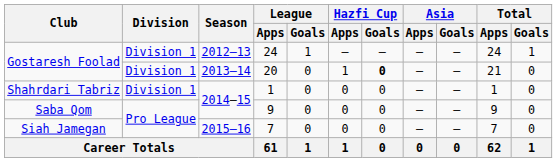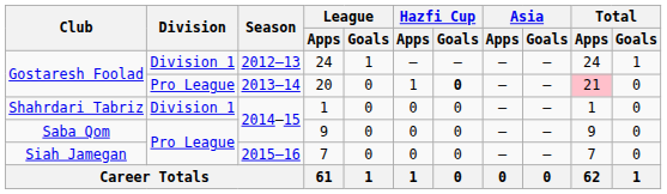 <table class="wikitable" style="text-align: center;">
 <tr>
 <th rowspan="2">Club</th>
 <th rowspan="2">Division</th>
 <th rowspan="2">Season</th>
 <th colspan="2">League</th>
 <th colspan="2"><a href='#'>Hazfi Cup</a></th>
 <th colspan="2"><a href='#'>Asia</a></th>
 <th colspan="2">Total</th>
 </tr>
 <tr>
 <th>Apps</th>
 <th>Goals</th>
 <th>Apps</th>
 <th>Goals</th>
 <th>Apps</th>
 <th>Goals</th>
 <th>Apps</th>
 <th>Goals</th>
 </tr>
 <tr>
 <td rowspan="2"><a href='#'>Gostaresh Foolad</a></td>
 <td><a href='#'>Division 1</a></td>
 <td><a href='#'>2012–13</a></td>
 <td>24</td>
 <td>1</td>
 <td>–</td>
 <td>–</td>
 <td>–</td>
 <td>–</td>
 <td>24</td>
 <td>1</td>
 </tr>
 <tr>
-<td><a href='#'>Division 1</a></td>
+<td><a href='#'>Pro League</a></td>
 <td><a href='#'>2013–14</a></td>
 <td>20</td>
 <td>0</td>
 <td>1</td>
 <td><strong>0</strong></td>
 <td>–</td>
 <td>–</td>
-<td>21</td>
+<td style="background: pink;">21</td>
 <td>0</td>
 </tr>
 <tr>
 <td><a href='#'>Shahrdari Tabriz</a></td>
 <td><a href='#'>Division 1</a></td>
 <td rowspan="2"><a href='#'>2014</a>–<a href='#'>15</a></td>
 <td>1</td>
 <td>0</td>
 <td>0</td>
 <td>0</td>
 <td>–</td>
 <td>–</td>
 <td>1</td>
 <td>0</td>
 </tr>
 <tr>
 <td><a href='#'>Saba Qom</a></td>
 <td rowspan="2"><a href='#'>Pro League</a></td>
 <td>9</td>
 <td>0</td>
 <td>0</td>
 <td>0</td>
 <td>–</td>
 <td>–</td>
 <td>9</td>
 <td>0</td>
 </tr>
 <tr>
 <td><a href='#'>Siah Jamegan</a></td>
 <td><a href='#'>2015–16</a></td>
 <td>7</td>
 <td>0</td>
 <td>0</td>
 <td>0</td>
 <td>–</td>
 <td>–</td>
 <td>7</td>
 <td>0</td>
 </tr>
 <tr>
 <th colspan=3>Career Totals</th>
 <th>61</th>
 <th>1</th>
 <th>1</th>
 <th>0</th>
 <th>0</th>
 <th>0</th>
 <th>62</th>
 <th>1</th>
 </tr>
 </table>
